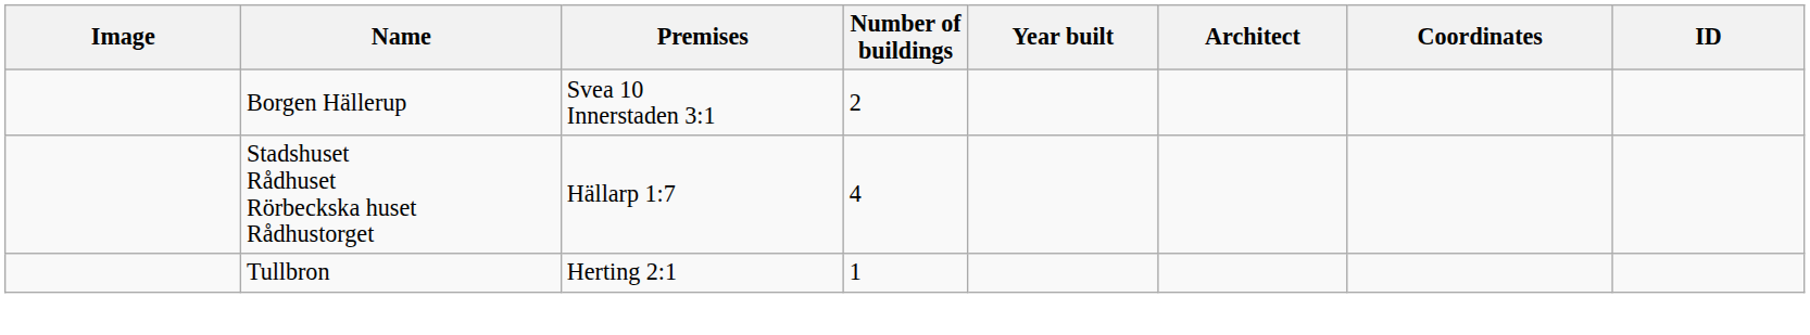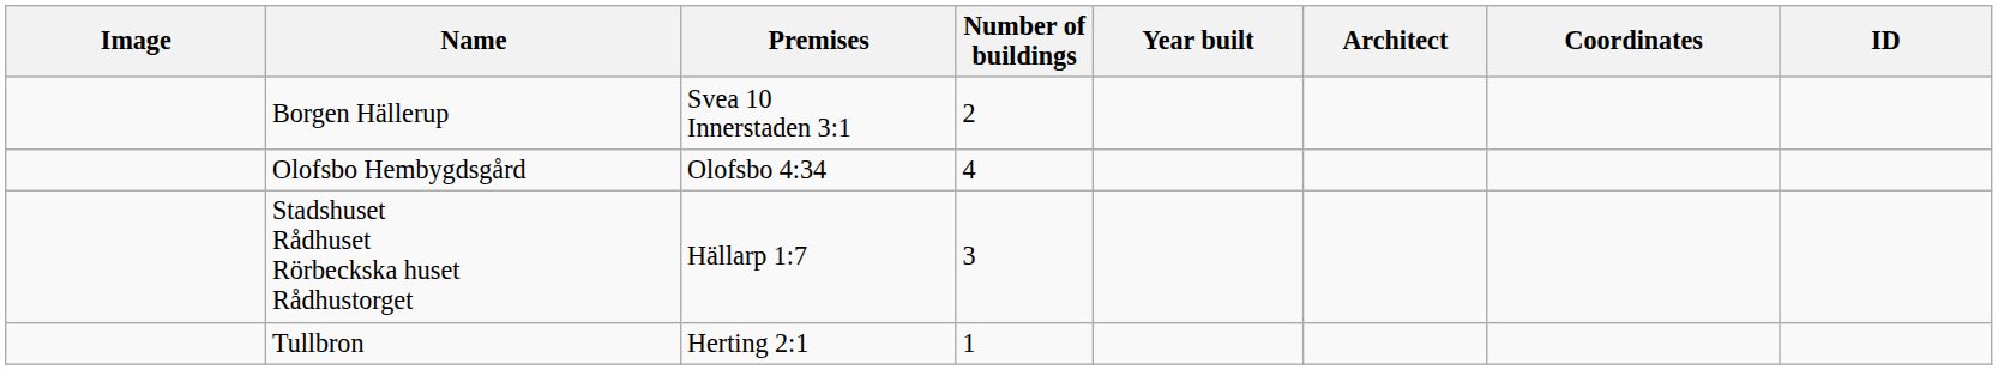 <table class="wikitable" width="95%">
 <tr>
 <th width="150">Image</th>
 <th>Name</th>
 <th>Premises</th>
 <th width="75">Number of<br>buildings</th>
 <th width="120">Year built</th>
 <th>Architect</th>
 <th width="170">Coordinates</th>
 <th width="120">ID</th>
 </tr>
 <tr>
 <td></td>
 <td Hellerup, Falkenberg Municipality>Borgen Hällerup</td>
 <td>Svea 10<br>Innerstaden 3:1</td>
 <td>2</td>
 <td></td>
 <td></td>
 <td></td>
 <td></td>
 </tr>
 <tr>
 <td></td>
+<td>Olofsbo Hembygdsgård</td>
+<td>Olofsbo 4:34</td>
+<td>4</td>
+<td></td>
+<td></td>
+<td></td>
+<td></td>
+</tr>
+<tr>
+<td></td>
 <td Falkenbergs stadshus>Stadshuset<br>Rådhuset<br>Rörbeckska huset<br>Rådhustorget</td>
 <td>Hällarp 1:7</td>
-<td>4</td>
+<td>3</td>
 <td></td>
 <td></td>
 <td></td>
 <td></td>
 </tr>
 <tr>
 <td></td>
 <td>Tullbron</td>
 <td>Herting 2:1</td>
 <td>1</td>
 <td></td>
 <td></td>
 <td></td>
 <td></td>
 </tr>
 </table>
